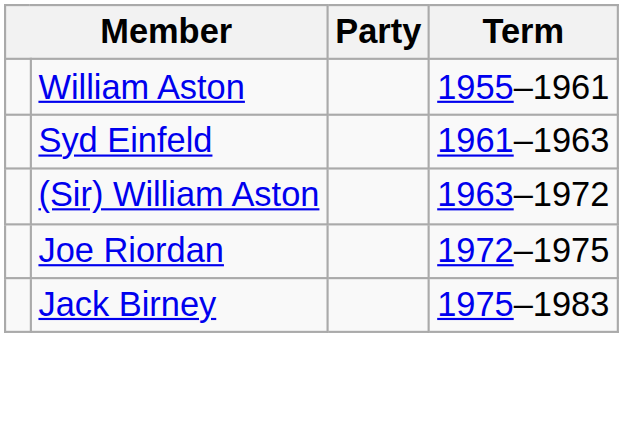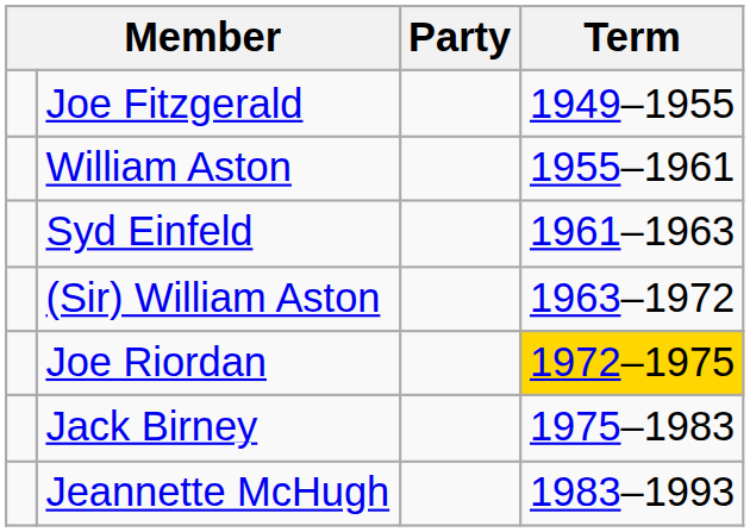 <table class="wikitable">
 <tr>
 <th colspan="2">Member</th>
 <th>Party</th>
 <th>Term</th>
+</tr>
+<tr>
+<td> </td>
+<td><a href='#'>Joe Fitzgerald</a></td>
+<td></td>
+<td><a href='#'>1949</a>–1955</td>
 </tr>
 <tr>
 <td> </td>
 <td><a href='#'>William Aston</a></td>
 <td></td>
 <td><a href='#'>1955</a>–1961</td>
 </tr>
 <tr>
 <td> </td>
 <td><a href='#'>Syd Einfeld</a></td>
 <td></td>
 <td><a href='#'>1961</a>–1963</td>
 </tr>
 <tr>
 <td> </td>
 <td><a href='#'>(Sir) William Aston</a></td>
 <td></td>
 <td><a href='#'>1963</a>–1972</td>
 </tr>
 <tr>
 <td> </td>
 <td><a href='#'>Joe Riordan</a></td>
 <td></td>
-<td><a href='#'>1972</a>–1975</td>
+<td style="background: gold;"><a href='#'>1972</a>–1975</td>
 </tr>
 <tr>
 <td> </td>
 <td><a href='#'>Jack Birney</a></td>
 <td></td>
 <td><a href='#'>1975</a>–1983</td>
 </tr>
+<tr>
+<td> </td>
+<td><a href='#'>Jeannette McHugh</a></td>
+<td></td>
+<td><a href='#'>1983</a>–1993</td>
+</tr>
 </table>
